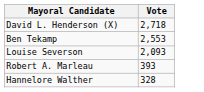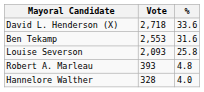 <table class="wikitable">
 <tr>
 <th bgcolor="#DDDDFF" width="200px">Mayoral Candidate </th>
 <th bgcolor="#DDDDFF" width="50px">Vote</th>
+<th bgcolor="#DDDDFF" width="30px">%</th>
 </tr>
 <tr>
 <td>David L. Henderson (X)</td>
 <td>2,718</td>
+<td>33.6</td>
 </tr>
 <tr>
 <td>Ben Tekamp</td>
 <td>2,553</td>
+<td>31.6</td>
 </tr>
 <tr>
 <td>Louise Severson</td>
 <td>2,093</td>
+<td>25.8</td>
 </tr>
 <tr>
 <td>Robert A. Marleau</td>
 <td>393</td>
+<td>4.8</td>
 </tr>
 <tr>
 <td>Hannelore Walther</td>
 <td>328</td>
+<td>4.0</td>
 </tr>
 </table>
